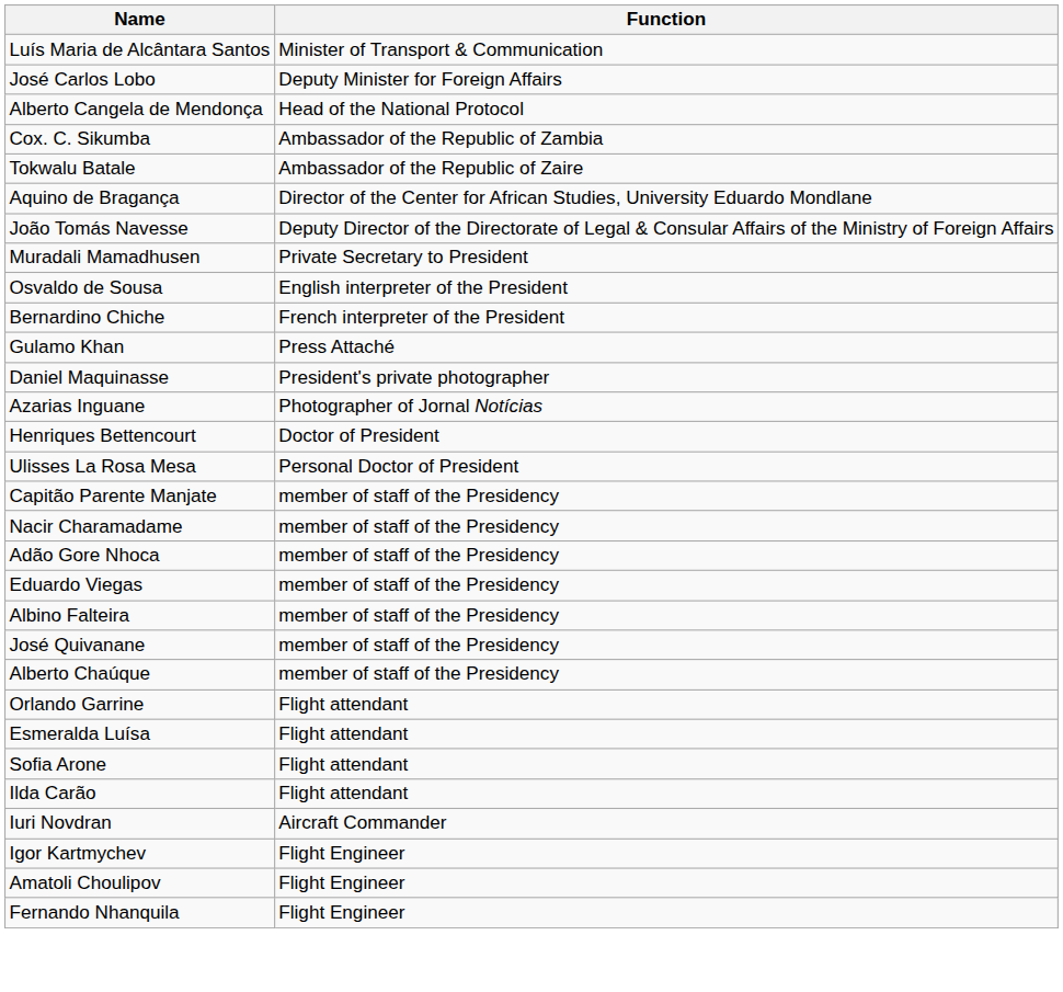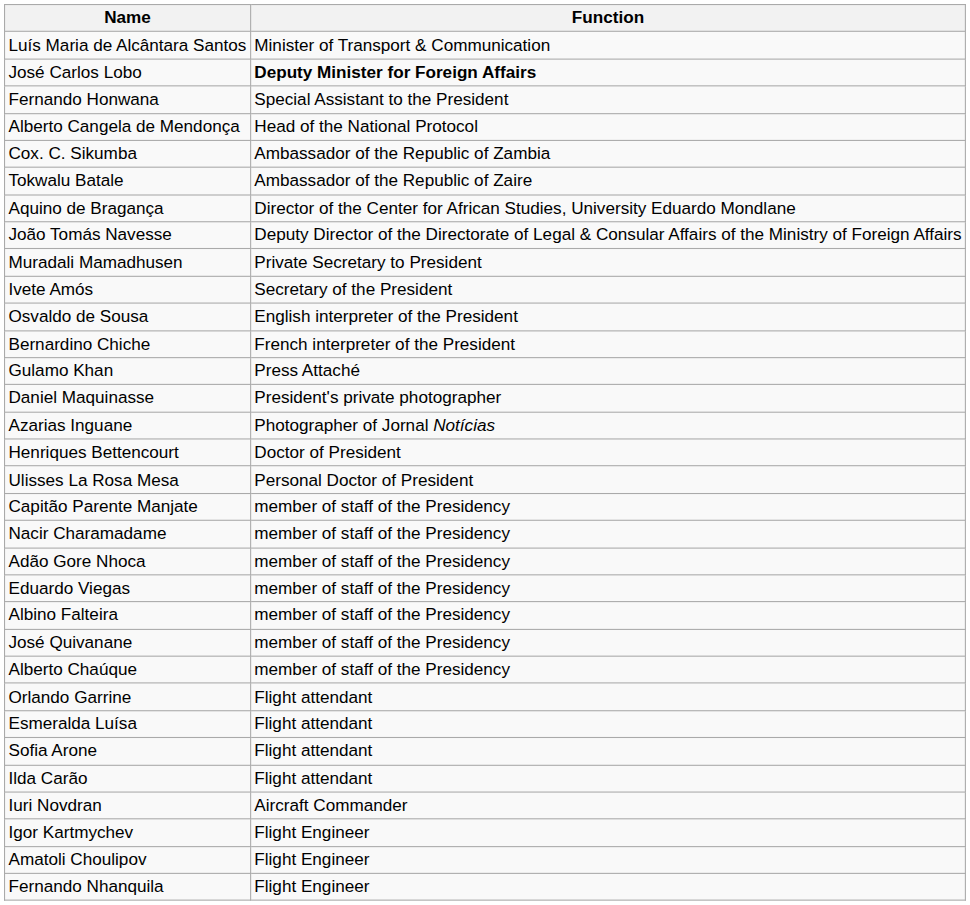 <table class="wikitable">
 <tr>
 <th>Name</th>
 <th>Function</th>
 </tr>
 <tr>
 <td>Luís Maria de Alcântara Santos</td>
 <td>Minister of Transport & Communication</td>
 </tr>
 <tr>
 <td>José Carlos Lobo</td>
-<td>Deputy Minister for Foreign Affairs</td>
+<td><strong>Deputy Minister for Foreign Affairs</strong></td>
+</tr>
+<tr>
+<td>Fernando Honwana</td>
+<td>Special Assistant to the President</td>
 </tr>
 <tr>
 <td>Alberto Cangela de Mendonça</td>
 <td>Head of the National Protocol</td>
 </tr>
 <tr>
 <td>Cox. C. Sikumba</td>
 <td>Ambassador of the Republic of Zambia</td>
 </tr>
 <tr>
 <td>Tokwalu Batale</td>
 <td>Ambassador of the Republic of Zaire</td>
 </tr>
 <tr>
 <td>Aquino de Bragança</td>
 <td>Director of the Center for African Studies, University Eduardo Mondlane</td>
 </tr>
 <tr>
 <td>João Tomás Navesse</td>
 <td>Deputy Director of the Directorate of Legal & Consular Affairs of the Ministry of Foreign Affairs</td>
 </tr>
 <tr>
 <td>Muradali Mamadhusen</td>
 <td>Private Secretary to President</td>
+</tr>
+<tr>
+<td>Ivete Amós</td>
+<td>Secretary of the President</td>
 </tr>
 <tr>
 <td>Osvaldo de Sousa</td>
 <td>English interpreter of the President</td>
 </tr>
 <tr>
 <td>Bernardino Chiche</td>
 <td>French interpreter of the President</td>
 </tr>
 <tr>
 <td>Gulamo Khan</td>
 <td>Press Attaché</td>
 </tr>
 <tr>
 <td>Daniel Maquinasse</td>
 <td>President's private photographer</td>
 </tr>
 <tr>
 <td>Azarias Inguane</td>
 <td>Photographer of Jornal <i>Notícias</td>
 </tr>
 <tr>
 <td>Henriques Bettencourt</td>
 <td>Doctor of President</td>
 </tr>
 <tr>
 <td>Ulisses La Rosa Mesa</td>
 <td>Personal Doctor of President</td>
 </tr>
 <tr>
 <td>Capitão Parente Manjate</td>
 <td>member of staff of the Presidency</td>
 </tr>
 <tr>
 <td>Nacir Charamadame</td>
 <td>member of staff of the Presidency</td>
 </tr>
 <tr>
 <td>Adão Gore Nhoca</td>
 <td>member of staff of the Presidency</td>
 </tr>
 <tr>
 <td>Eduardo Viegas</td>
 <td>member of staff of the Presidency</td>
 </tr>
 <tr>
 <td>Albino Falteira</td>
 <td>member of staff of the Presidency</td>
 </tr>
 <tr>
 <td>José Quivanane</td>
 <td>member of staff of the Presidency</td>
 </tr>
 <tr>
 <td>Alberto Chaúque</td>
 <td>member of staff of the Presidency</td>
 </tr>
 <tr>
 <td>Orlando Garrine</td>
 <td>Flight attendant</td>
 </tr>
 <tr>
 <td>Esmeralda Luísa</td>
 <td>Flight attendant</td>
 </tr>
 <tr>
 <td>Sofia Arone</td>
 <td>Flight attendant</td>
 </tr>
 <tr>
 <td>Ilda Carão</td>
 <td>Flight attendant</td>
 </tr>
 <tr>
 <td>Iuri Novdran</td>
 <td>Aircraft Commander</td>
 </tr>
 <tr>
 <td>Igor Kartmychev</td>
 <td>Flight Engineer</td>
 </tr>
 <tr>
 <td>Amatoli Choulipov</td>
 <td>Flight Engineer</td>
 </tr>
 <tr>
 <td>Fernando Nhanquila</td>
 <td>Flight Engineer</td>
 </tr>
 </table>
